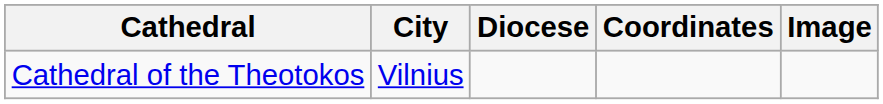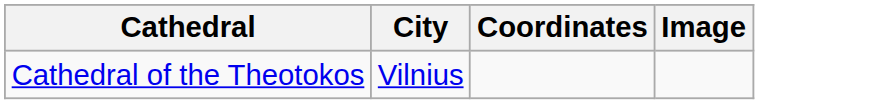 <table Class="wikitable">
 <tr>
 <th>Cathedral</th>
 <th>City</th>
-<th>Diocese</th>
 <th>Coordinates</th>
 <th>Image</th>
 </tr>
 <tr>
 <td><a href='#'>Cathedral of the Theotokos</a></td>
 <td><a href='#'>Vilnius</a></td>
 <td></td>
 <td></td>
-<td></td>
 </tr>
 </table>
